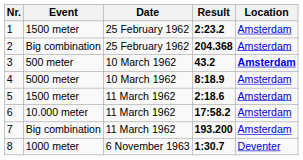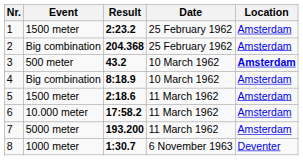 <table class="wikitable">
 <tr>
 <th>Nr.</th>
 <th>Event</th>
+<th>Result</th>
 <th>Date</th>
-<th>Result</th>
 <th>Location</th>
 </tr>
 <tr>
 <td>1</td>
 <td>1500 meter</td>
+<td><strong>2:23.2</strong></td>
 <td>25 February 1962</td>
-<td><strong>2:23.2</strong></td>
 <td><a href='#'>Amsterdam</a></td>
 </tr>
 <tr>
 <td>2</td>
 <td>Big combination</td>
+<td><strong>204.368</strong></td>
 <td>25 February 1962</td>
-<td><strong>204.368</strong></td>
 <td><a href='#'>Amsterdam</a></td>
 </tr>
 <tr>
 <td>3</td>
 <td>500 meter</td>
+<td><strong>43.2</strong></td>
 <td>10 March 1962</td>
-<td><strong>43.2</strong></td>
 <td><strong><a href='#'>Amsterdam</a></strong></td>
 </tr>
 <tr>
 <td>4</td>
-<td>5000 meter</td>
+<td>Big combination</td>
+<td><strong>8:18.9</strong></td>
 <td>10 March 1962</td>
-<td><strong>8:18.9</strong></td>
 <td><a href='#'>Amsterdam</a></td>
 </tr>
 <tr>
 <td>5</td>
 <td>1500 meter</td>
+<td><strong>2:18.6</strong></td>
 <td>11 March 1962</td>
-<td><strong>2:18.6</strong></td>
 <td><a href='#'>Amsterdam</a></td>
 </tr>
 <tr>
 <td>6</td>
 <td>10.000 meter</td>
+<td><strong>17:58.2</strong></td>
 <td>11 March 1962</td>
-<td><strong>17:58.2</strong></td>
 <td><a href='#'>Amsterdam</a></td>
 </tr>
 <tr>
 <td>7</td>
-<td>Big combination</td>
+<td>5000 meter</td>
+<td><strong>193.200</strong></td>
 <td>11 March 1962</td>
-<td><strong>193.200</strong></td>
 <td><a href='#'>Amsterdam</a></td>
 </tr>
 <tr>
 <td>8</td>
 <td>1000 meter</td>
+<td><strong>1:30.7</strong></td>
 <td>6 November 1963</td>
-<td><strong>1:30.7</strong></td>
 <td><a href='#'>Deventer</a></td>
 </tr>
 </table>
